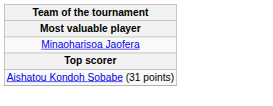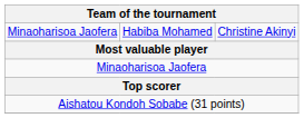 <table class="wikitable" style="text-align:center">
 <tr>
 <th colspan="3">Team of the tournament</th>
+</tr>
+<tr>
+<td> <a href='#'>Minaoharisoa Jaofera</a></td>
+<td> <a href='#'>Habiba Mohamed</a></td>
+<td> <a href='#'>Christine Akinyi</a></td>
 </tr>
 <tr>
 <th colspan="3">Most valuable player</th>
 </tr>
 <tr>
 <td colspan="3"> <a href='#'>Minaoharisoa Jaofera</a></td>
 </tr>
 <tr>
 <th colspan="3">Top scorer</th>
 </tr>
 <tr>
 <td colspan="3"> <a href='#'>Aishatou Kondoh Sobabe</a> (31 points)</td>
 </tr>
 <tr>
 </tr>
 </table>
